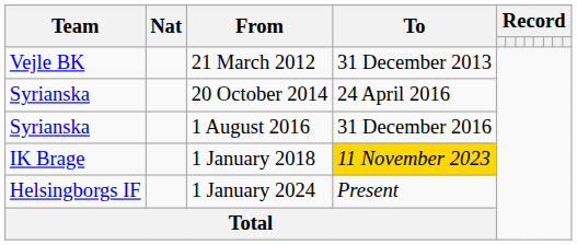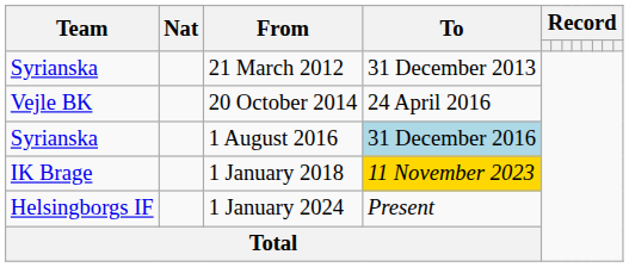 <table class="wikitable" style="text-align: center">
 <tr>
 <th rowspan="2">Team</th>
 <th rowspan="2">Nat</th>
 <th rowspan="2">From</th>
 <th rowspan="2">To</th>
 <th colspan="8">Record</th>
 </tr>
 <tr>
 <th></th>
 <th></th>
 <th></th>
 <th></th>
 <th></th>
 <th></th>
 <th></th>
 <th></th>
 </tr>
 <tr>
-<td align=left><a href='#'>Vejle BK</a></td>
+<td align=left><a href='#'>Syrianska</a></td>
 <td></td>
 <td align=left>21 March 2012</td>
 <td align=left>31 December 2013<br></td>
 </tr>
 <tr>
-<td align=left><a href='#'>Syrianska</a></td>
+<td align=left><a href='#'>Vejle BK</a></td>
 <td></td>
 <td align=left>20 October 2014</td>
 <td align=left>24 April 2016<br></td>
 </tr>
 <tr>
 <td align=left><a href='#'>Syrianska</a></td>
 <td></td>
 <td align=left>1 August 2016</td>
-<td align=left>31 December 2016<br></td>
+<td align=left style="background: lightblue;">31 December 2016<br></td>
 </tr>
 <tr>
 <td align=left><a href='#'>IK Brage</a></td>
 <td></td>
 <td align=left>1 January 2018</td>
 <td align=left style="background: gold;"><em>11 November 2023</em><br></td>
 </tr>
 <tr>
 <td align=left><a href='#'>Helsingborgs IF</a></td>
 <td></td>
 <td align=left>1 January 2024</td>
 <td align=left><em>Present</em><br></td>
 </tr>
 <tr>
 <th colspan="4">Total<br></th>
 </tr>
 </table>
